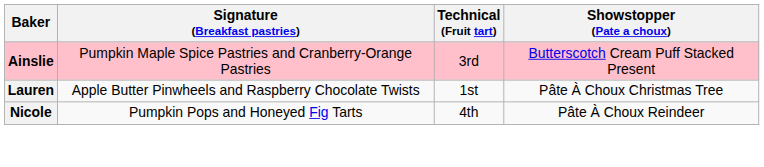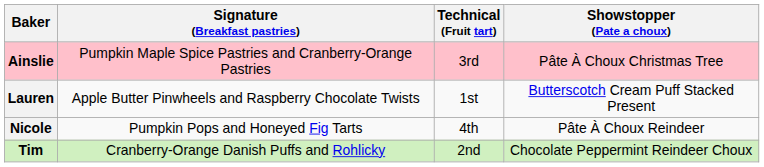 <table class="wikitable sortable" style="text-align:center;">
 <tr>
 <th scope="col">Baker</th>
 <th scope="col" class="unsortable">Signature<br><small>(<a href='#'>Breakfast pastries</a>)</small></th>
 <th scope="col">Technical<br><small>(Fruit <a href='#'>tart</a>)</small></th>
 <th scope="col" class="unsortable">Showstopper<br><small>(<a href='#'>Pate a choux</a>)</small></th>
 </tr>
 <tr style="background:Pink;">
 <th scope="row" style="background:Pink;">Ainslie</th>
 <td>Pumpkin Maple Spice Pastries and Cranberry-Orange Pastries</td>
 <td>3rd</td>
-<td><a href='#'>Butterscotch</a> Cream Puff Stacked Present</td>
+<td>Pâte À Choux Christmas Tree</td>
 </tr>
 <tr>
 <th scope="row">Lauren</th>
 <td>Apple Butter Pinwheels and Raspberry Chocolate Twists</td>
 <td>1st</td>
-<td>Pâte À Choux Christmas Tree</td>
+<td><a href='#'>Butterscotch</a> Cream Puff Stacked Present</td>
 </tr>
 <tr>
 <th scope="row">Nicole</th>
 <td>Pumpkin Pops and Honeyed <a href='#'>Fig</a> Tarts</td>
 <td>4th</td>
 <td>Pâte À Choux Reindeer</td>
 </tr>
+<tr style="background:#d0f0c0;">
+<th scope="row" style="background:#d0f0c0;">Tim</th>
+<td>Cranberry-Orange Danish Puffs and <a href='#'>Rohlicky</a></td>
+<td>2nd</td>
+<td>Chocolate Peppermint Reindeer Choux</td>
+</tr>
 </table>
